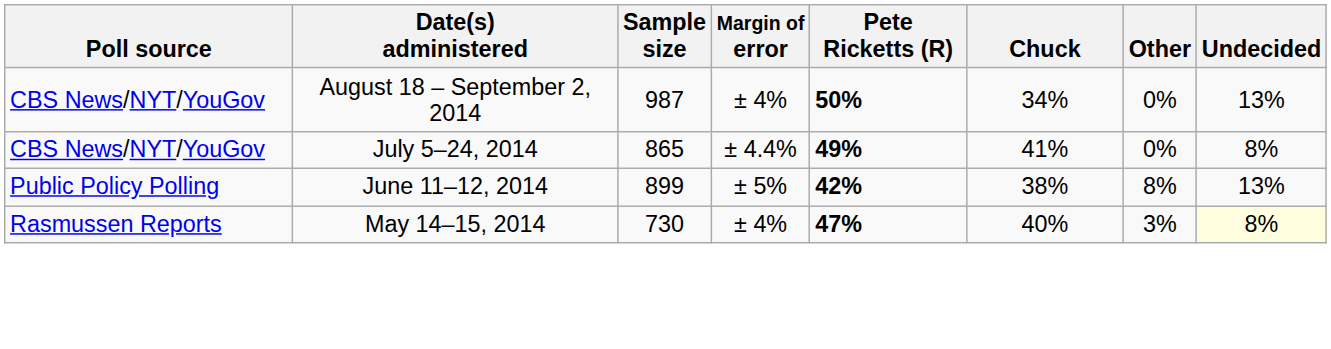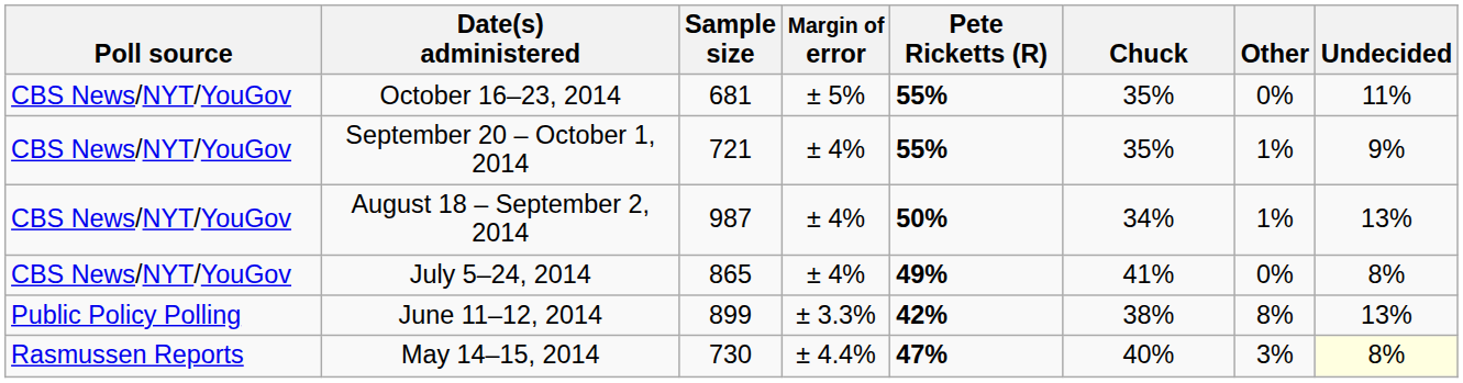 <table class="wikitable">
 <tr valign= bottom>
 <th style="width:190px;">Poll source</th>
 <th style="width:215px;">Date(s)<br>administered</th>
 <th class=small>Sample<br>size</th>
 <th><small>Margin of</small><br>error</th>
 <th style="width:100px;">Pete<br>Ricketts (R)</th>
 <th style="width:100px;">Chuck<br></th>
 <th style="width:40px;">Other</th>
 <th style="width:40px;">Undecided</th>
 </tr>
 <tr>
 <td><a href='#'>CBS News</a>/<a href='#'>NYT</a>/<a href='#'>YouGov</a></td>
+<td align=center>October 16–23, 2014</td>
+<td align=center>681</td>
+<td align=center>± 5%</td>
+<td><strong>55%</strong></td>
+<td align=center>35%</td>
+<td align=center>0%</td>
+<td align=center>11%</td>
+</tr>
+<tr>
+<td><a href='#'>CBS News</a>/<a href='#'>NYT</a>/<a href='#'>YouGov</a></td>
+<td align=center>September 20 – October 1, 2014</td>
+<td align=center>721</td>
+<td align=center>± 4%</td>
+<td><strong>55%</strong></td>
+<td align=center>35%</td>
+<td align=center>1%</td>
+<td align=center>9%</td>
+</tr>
+<tr>
+<td><a href='#'>CBS News</a>/<a href='#'>NYT</a>/<a href='#'>YouGov</a></td>
 <td align=center>August 18 – September 2, 2014</td>
 <td align=center>987</td>
 <td align=center>± 4%</td>
 <td><strong>50%</strong></td>
 <td align=center>34%</td>
-<td align=center>0%</td>
+<td align=center>1%</td>
 <td align=center>13%</td>
 </tr>
 <tr>
 <td><a href='#'>CBS News</a>/<a href='#'>NYT</a>/<a href='#'>YouGov</a></td>
 <td align=center>July 5–24, 2014</td>
 <td align=center>865</td>
-<td align=center>± 4.4%</td>
+<td align=center>± 4%</td>
 <td><strong>49%</strong></td>
 <td align=center>41%</td>
 <td align=center>0%</td>
 <td align=center>8%</td>
 </tr>
 <tr>
 <td><a href='#'>Public Policy Polling</a></td>
 <td align=center>June 11–12, 2014</td>
 <td align=center>899</td>
-<td align=center>± 5%</td>
+<td align=center>± 3.3%</td>
 <td><strong>42%</strong></td>
 <td align=center>38%</td>
 <td align=center>8%</td>
 <td align=center>13%</td>
 </tr>
 <tr>
 <td><a href='#'>Rasmussen Reports</a></td>
 <td align=center>May 14–15, 2014</td>
 <td align=center>730</td>
-<td align=center>± 4%</td>
+<td align=center>± 4.4%</td>
 <td><strong>47%</strong></td>
 <td align=center>40%</td>
 <td align=center>3%</td>
 <td align=center style="background: lightyellow;">8%</td>
 </tr>
 </table>
